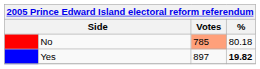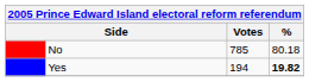 <table class="wikitable" style="font-size: 95%; clear:both">
 <tr style="background-color:#E9E9E9">
 <th colspan=4><a href='#'>2005 Prince Edward Island electoral reform referendum</a></th>
 </tr>
 <tr style="background-color:#E9E9E9">
 <th colspan=2 style="width: 130px">Side</th>
 <th style="width: 50px">Votes</th>
 <th style="width: 40px">%</th>
 </tr>
 <tr>
 <td bgcolor="red"></td>
 <td>No</td>
-<td style="background: lightsalmon;">785</td>
+<td>785</td>
 <td>80.18</td>
 </tr>
 <tr>
 <td bgcolor="blue"></td>
 <td>Yes</td>
-<td>897</td>
+<td>194</td>
 <td><strong>19.82</strong></td>
 </tr>
 <tr>
 </tr>
 </table>
